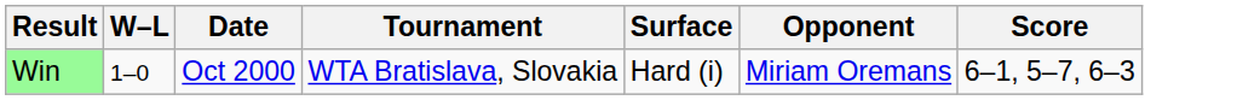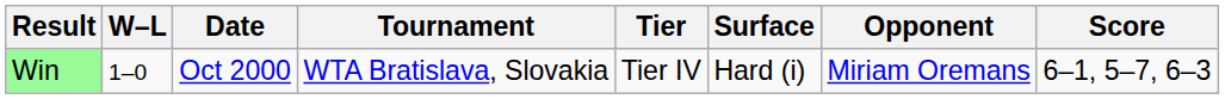 <table class="wikitable sortable">
 <tr>
 <th>Result</th>
 <th class="unsortable">W–L</th>
 <th>Date</th>
 <th>Tournament</th>
+<th>Tier</th>
 <th>Surface</th>
 <th>Opponent</th>
 <th class="unsortable">Score</th>
 </tr>
 <tr>
 <td style="background:#98fb98;">Win</td>
 <td><small>1–0</small></td>
 <td><a href='#'>Oct 2000</a></td>
 <td><a href='#'>WTA Bratislava</a>, Slovakia</td>
+<td>Tier IV</td>
 <td>Hard (i)</td>
 <td> <a href='#'>Miriam Oremans</a></td>
 <td>6–1, 5–7, 6–3</td>
 </tr>
 </table>
